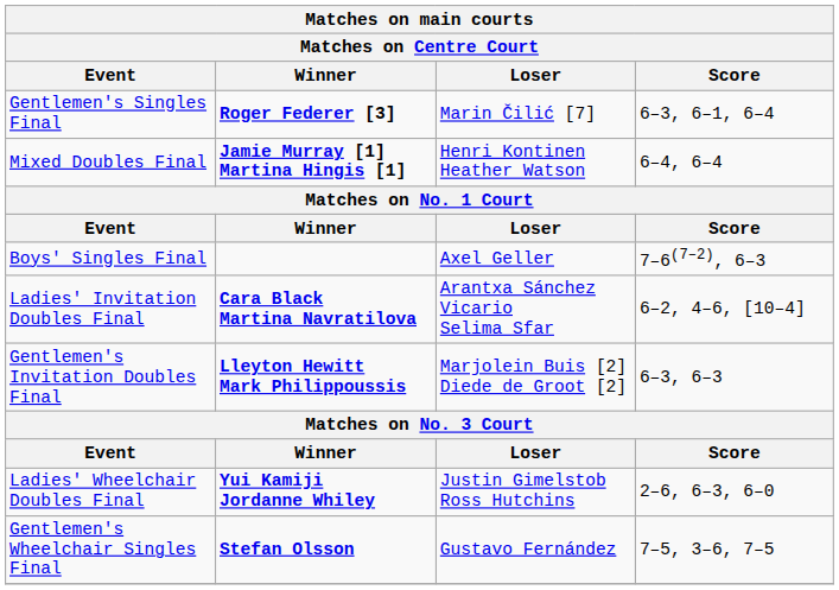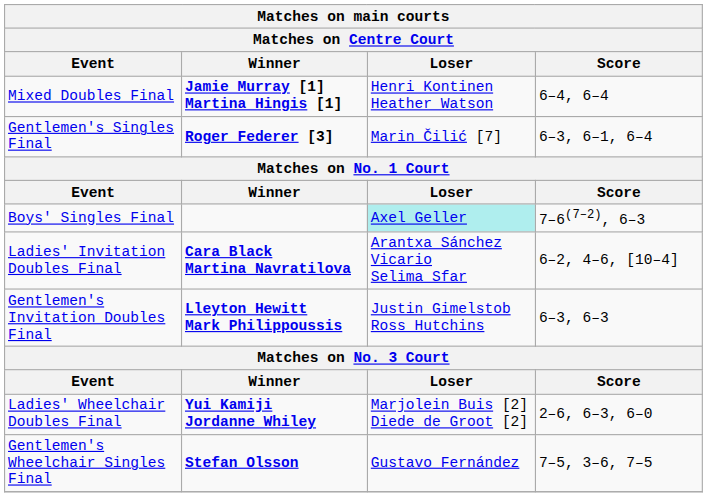 <table class="wikitable collapsible uncollapsed" style="margin:auto;">
 <tr>
 <th colspan="4" style="white-space:nowrap;">Matches on main courts</th>
 </tr>
 <tr>
 <th colspan="4">Matches on <a href='#'>Centre Court</a></th>
 </tr>
 <tr>
 <th width=220>Event</th>
 <th width=220>Winner</th>
 <th width=220>Loser</th>
 <th width=250>Score</th>
 </tr>
 <tr>
+<td><a href='#'>Mixed Doubles Final</a></td>
+<td> <strong><a href='#'>Jamie Murray</a> [1]</strong> <br>  <strong><a href='#'>Martina Hingis</a> [1]</strong></td>
+<td> <a href='#'>Henri Kontinen</a><br>  <a href='#'>Heather Watson</a></td>
+<td>6–4, 6–4</td>
+</tr>
+<tr>
 <td><a href='#'>Gentlemen's Singles Final</a></td>
 <td> <strong><a href='#'>Roger Federer</a> [3]</strong></td>
 <td> <a href='#'>Marin Čilić</a> [7]</td>
 <td>6–3, 6–1, 6–4</td>
-</tr>
-<tr>
-<td><a href='#'>Mixed Doubles Final</a></td>
-<td> <strong><a href='#'>Jamie Murray</a> [1]</strong> <br>  <strong><a href='#'>Martina Hingis</a> [1]</strong></td>
-<td> <a href='#'>Henri Kontinen</a><br>  <a href='#'>Heather Watson</a></td>
-<td>6–4, 6–4</td>
 </tr>
 <tr>
 <th colspan="4">Matches on <a href='#'>No. 1 Court</a></th>
 </tr>
 <tr>
 <th width=220>Event</th>
 <th width=220>Winner</th>
 <th width=220>Loser</th>
 <th width=250>Score</th>
 </tr>
 <tr>
 <td><a href='#'>Boys' Singles Final</a></td>
 <td></td>
-<td> <a href='#'>Axel Geller</a></td>
+<td style="background: paleturquoise;"> <a href='#'>Axel Geller</a></td>
 <td>7–6<sup>(7–2)</sup>, 6–3</td>
 </tr>
 <tr>
 <td><a href='#'>Ladies' Invitation Doubles Final</a></td>
 <td> <strong><a href='#'>Cara Black</a></strong> <br>  <strong><a href='#'>Martina Navratilova</a></strong></td>
 <td> <a href='#'>Arantxa Sánchez Vicario</a><br> <a href='#'>Selima Sfar</a></td>
 <td>6–2, 4–6, [10–4]</td>
 </tr>
 <tr>
 <td><a href='#'>Gentlemen's Invitation Doubles Final</a></td>
 <td> <strong><a href='#'>Lleyton Hewitt</a></strong> <br>  <strong><a href='#'>Mark Philippoussis</a></strong></td>
-<td> <a href='#'>Marjolein Buis</a> [2] <br>  <a href='#'>Diede de Groot</a> [2]</td>
+<td> <a href='#'>Justin Gimelstob</a><br>  <a href='#'>Ross Hutchins</a></td>
 <td>6–3, 6–3</td>
 </tr>
 <tr>
 <th colspan="4">Matches on <a href='#'>No. 3 Court</a></th>
 </tr>
 <tr>
 <th width=220>Event</th>
 <th width=220>Winner</th>
 <th width=220>Loser</th>
 <th width=250>Score</th>
 </tr>
 <tr>
 <td><a href='#'>Ladies' Wheelchair Doubles Final</a></td>
 <td> <strong><a href='#'>Yui Kamiji</a></strong> <br>  <strong><a href='#'>Jordanne Whiley</a></strong></td>
-<td> <a href='#'>Justin Gimelstob</a><br>  <a href='#'>Ross Hutchins</a></td>
+<td> <a href='#'>Marjolein Buis</a> [2] <br>  <a href='#'>Diede de Groot</a> [2]</td>
 <td>2–6, 6–3, 6–0</td>
 </tr>
 <tr>
 <td><a href='#'>Gentlemen's Wheelchair Singles Final</a></td>
 <td> <strong><a href='#'>Stefan Olsson</a></strong></td>
 <td> <a href='#'>Gustavo Fernández</a></td>
 <td>7–5, 3–6, 7–5</td>
 </tr>
 <tr>
 </tr>
 </table>
